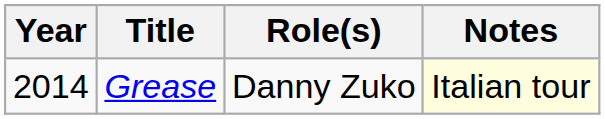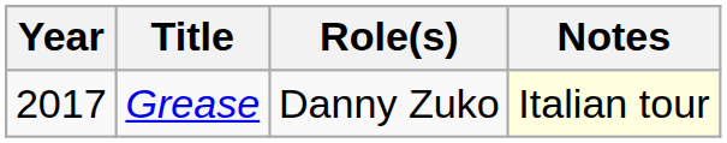 <table class="wikitable plainrowheaders sortable">
 <tr>
 <th scope="col">Year</th>
 <th scope="col">Title</th>
 <th scope="col">Role(s)</th>
 <th scope="col" class="unsortable">Notes</th>
 </tr>
 <tr>
-<td>2014</td>
+<td>2017</td>
 <td><em><a href='#'>Grease</a></em></td>
 <td>Danny Zuko</td>
 <td style="background: lightyellow;">Italian tour</td>
 </tr>
 </table>
